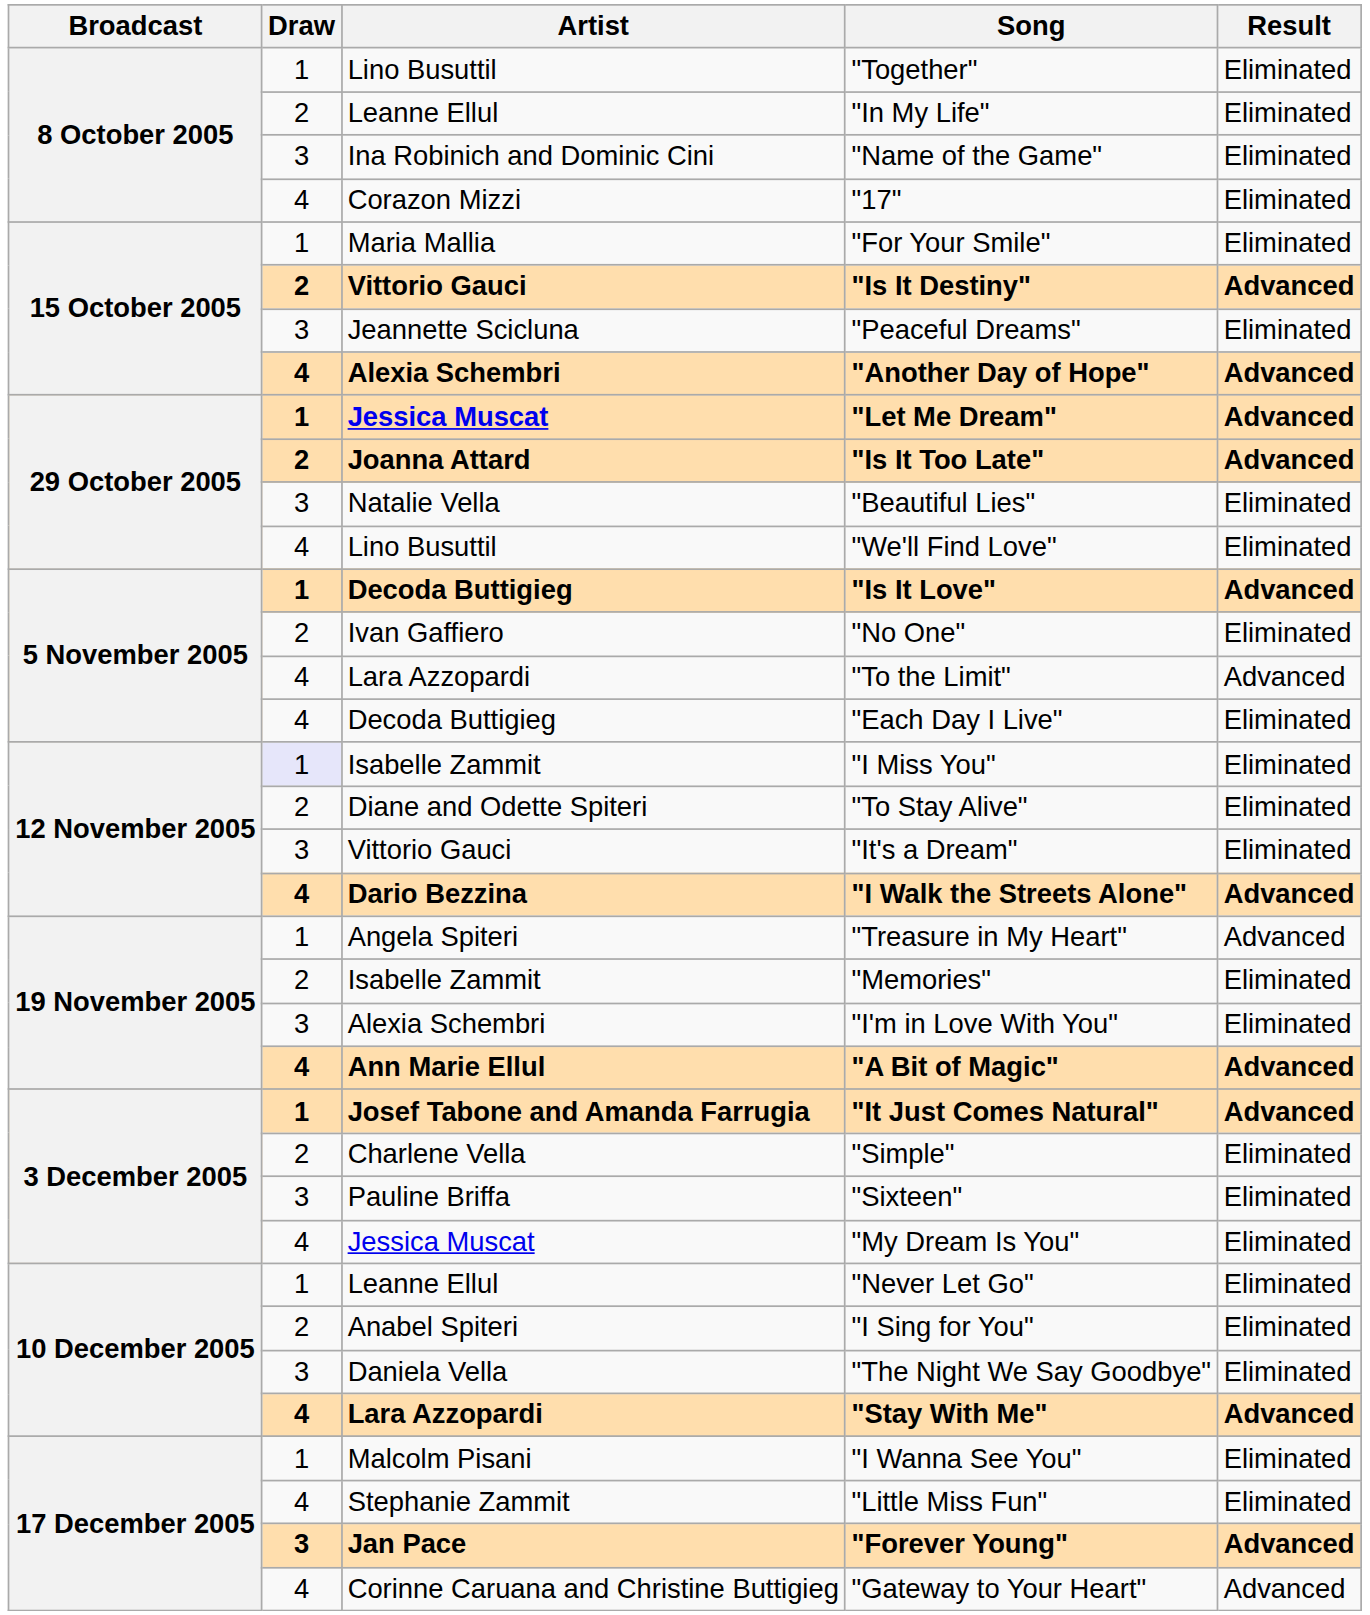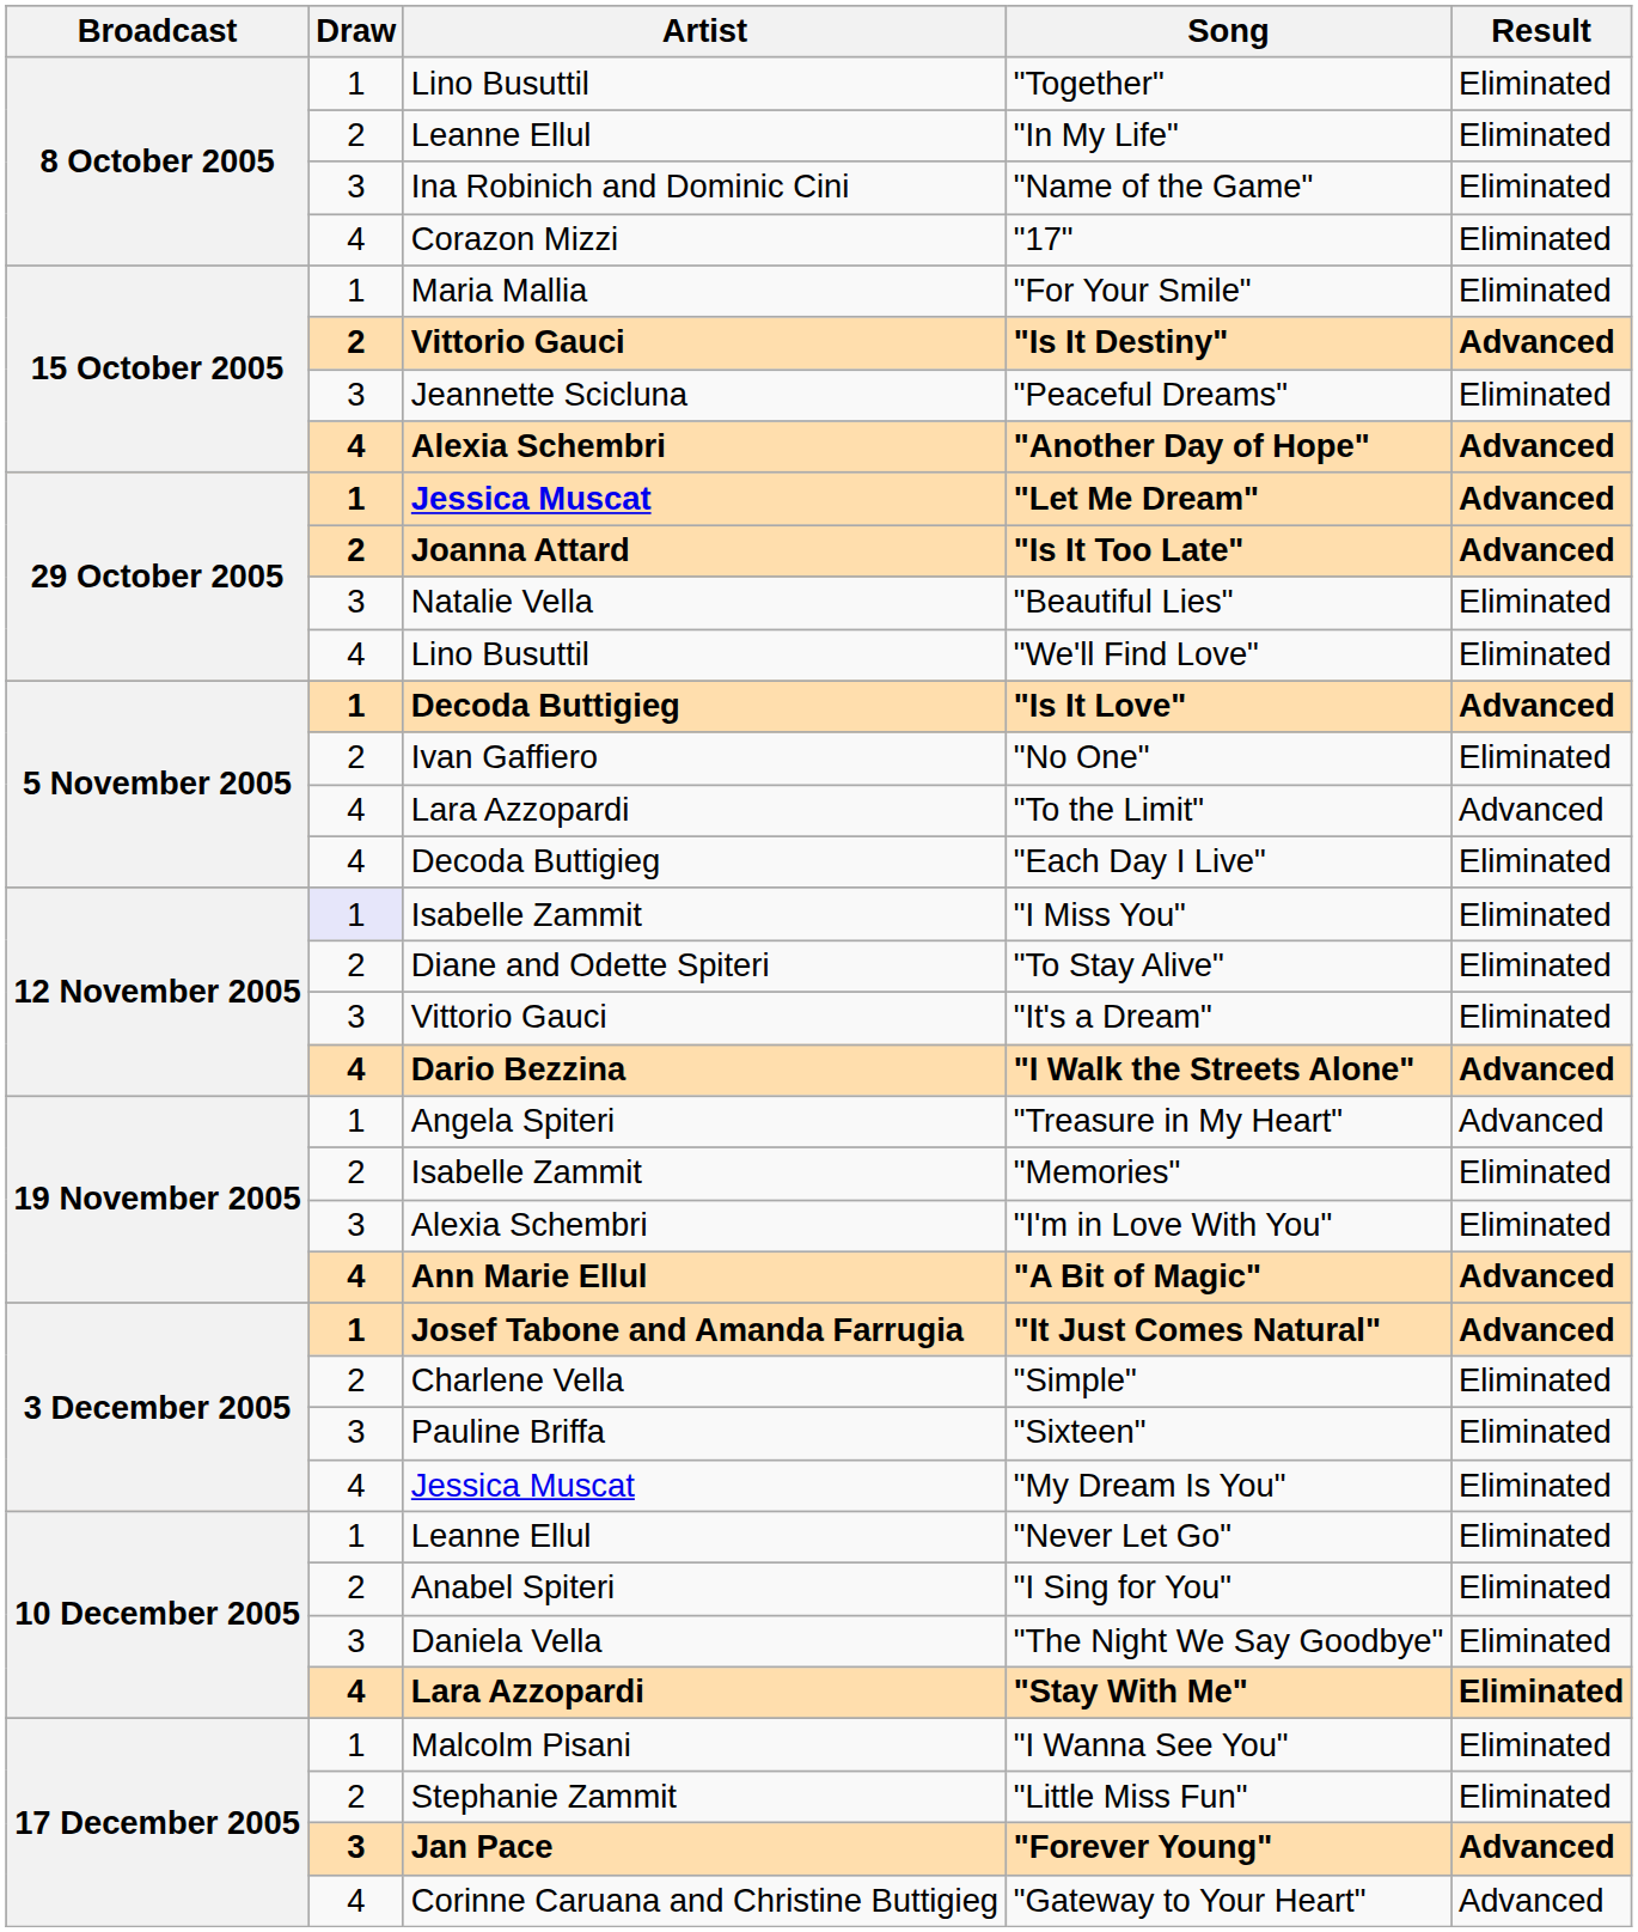 <table class="wikitable sortable plainrowheaders" style="margin: 1em auto 1em auto; text-align:center">
 <tr>
 <th>Broadcast</th>
 <th scope="col">Draw</th>
 <th scope="col">Artist</th>
 <th scope="col">Song</th>
 <th>Result</th>
 </tr>
 <tr>
 <th rowspan="4" scope="row">8 October 2005</th>
 <td>1</td>
 <td align="left">Lino Busuttil</td>
 <td align="left">"Together"</td>
 <td align="left">Eliminated</td>
 </tr>
 <tr>
 <td>2</td>
 <td align="left">Leanne Ellul</td>
 <td align="left">"In My Life"</td>
 <td align="left">Eliminated</td>
 </tr>
 <tr>
 <td>3</td>
 <td align="left">Ina Robinich and Dominic Cini</td>
 <td align="left">"Name of the Game"</td>
 <td align="left">Eliminated</td>
 </tr>
 <tr>
 <td>4</td>
 <td align="left">Corazon Mizzi</td>
 <td align="left">"17"</td>
 <td align="left">Eliminated</td>
 </tr>
 <tr>
 <th rowspan="4" scope="row">15 October 2005</th>
 <td>1</td>
 <td align="left">Maria Mallia</td>
 <td align="left">"For Your Smile"</td>
 <td align="left">Eliminated</td>
 </tr>
 <tr style="font-weight:bold; background:navajowhite;">
 <td>2</td>
 <td align="left">Vittorio Gauci</td>
 <td align="left">"Is It Destiny"</td>
 <td align="left">Advanced</td>
 </tr>
 <tr>
 <td>3</td>
 <td align="left">Jeannette Scicluna</td>
 <td align="left">"Peaceful Dreams"</td>
 <td align="left">Eliminated</td>
 </tr>
 <tr style="font-weight:bold; background:navajowhite;">
 <td>4</td>
 <td align="left">Alexia Schembri</td>
 <td align="left">"Another Day of Hope"</td>
 <td align="left">Advanced</td>
 </tr>
 <tr style="font-weight:bold; background:navajowhite;">
 <th rowspan="4" scope="row">29 October 2005</th>
 <td>1</td>
 <td align="left"><a href='#'>Jessica Muscat</a></td>
 <td align="left">"Let Me Dream"</td>
 <td align="left">Advanced</td>
 </tr>
 <tr style="font-weight:bold; background:navajowhite;">
 <td>2</td>
 <td align="left">Joanna Attard</td>
 <td align="left">"Is It Too Late"</td>
 <td align="left">Advanced</td>
 </tr>
 <tr>
 <td>3</td>
 <td align="left">Natalie Vella</td>
 <td align="left">"Beautiful Lies"</td>
 <td align="left">Eliminated</td>
 </tr>
 <tr>
 <td>4</td>
 <td align="left">Lino Busuttil</td>
 <td align="left">"We'll Find Love"</td>
 <td align="left">Eliminated</td>
 </tr>
 <tr style="font-weight:bold; background:navajowhite;">
 <th rowspan="4" scope="row">5 November 2005</th>
 <td>1</td>
 <td align="left">Decoda Buttigieg</td>
 <td align="left">"Is It Love"</td>
 <td align="left">Advanced</td>
 </tr>
 <tr>
 <td>2</td>
 <td align="left">Ivan Gaffiero</td>
 <td align="left">"No One"</td>
 <td align="left">Eliminated</td>
 </tr>
 <tr>
 <td>4</td>
 <td align="left">Lara Azzopardi</td>
 <td align="left">"To the Limit"</td>
 <td align="left">Advanced</td>
 </tr>
 <tr>
 <td>4</td>
 <td align="left">Decoda Buttigieg</td>
 <td align="left">"Each Day I Live"</td>
 <td align="left">Eliminated</td>
 </tr>
 <tr>
 <th rowspan="4" scope="row">12 November 2005</th>
 <td style="background: lavender;">1</td>
 <td align="left">Isabelle Zammit</td>
 <td align="left">"I Miss You"</td>
 <td align="left">Eliminated</td>
 </tr>
 <tr>
 <td>2</td>
 <td align="left">Diane and Odette Spiteri</td>
 <td align="left">"To Stay Alive"</td>
 <td align="left">Eliminated</td>
 </tr>
 <tr>
 <td>3</td>
 <td align="left">Vittorio Gauci</td>
 <td align="left">"It's a Dream"</td>
 <td align="left">Eliminated</td>
 </tr>
 <tr style="font-weight:bold; background:navajowhite;">
 <td>4</td>
 <td align="left">Dario Bezzina</td>
 <td align="left">"I Walk the Streets Alone"</td>
 <td align="left">Advanced</td>
 </tr>
 <tr>
 <th rowspan="4" scope="row">19 November 2005</th>
 <td>1</td>
 <td align="left">Angela Spiteri</td>
 <td align="left">"Treasure in My Heart"</td>
 <td align="left">Advanced</td>
 </tr>
 <tr>
 <td>2</td>
 <td align="left">Isabelle Zammit</td>
 <td align="left">"Memories"</td>
 <td align="left">Eliminated</td>
 </tr>
 <tr>
 <td>3</td>
 <td align="left">Alexia Schembri</td>
 <td align="left">"I'm in Love With You"</td>
 <td align="left">Eliminated</td>
 </tr>
 <tr style="font-weight:bold; background:navajowhite;">
 <td>4</td>
 <td align="left">Ann Marie Ellul</td>
 <td align="left">"A Bit of Magic"</td>
 <td align="left">Advanced</td>
 </tr>
 <tr style="font-weight:bold; background:navajowhite;">
 <th rowspan="4" scope="row">3 December 2005</th>
 <td>1</td>
 <td align="left">Josef Tabone and Amanda Farrugia</td>
 <td align="left">"It Just Comes Natural"</td>
 <td align="left">Advanced</td>
 </tr>
 <tr>
 <td>2</td>
 <td align="left">Charlene Vella</td>
 <td align="left">"Simple"</td>
 <td align="left">Eliminated</td>
 </tr>
 <tr>
 <td>3</td>
 <td align="left">Pauline Briffa</td>
 <td align="left">"Sixteen"</td>
 <td align="left">Eliminated</td>
 </tr>
 <tr>
 <td>4</td>
 <td align="left"><a href='#'>Jessica Muscat</a></td>
 <td align="left">"My Dream Is You"</td>
 <td align="left">Eliminated</td>
 </tr>
 <tr>
 <th rowspan="4" scope="row">10 December 2005</th>
 <td>1</td>
 <td align="left">Leanne Ellul</td>
 <td align="left">"Never Let Go"</td>
 <td align="left">Eliminated</td>
 </tr>
 <tr>
 <td>2</td>
 <td align="left">Anabel Spiteri</td>
 <td align="left">"I Sing for You"</td>
 <td align="left">Eliminated</td>
 </tr>
 <tr>
 <td>3</td>
 <td align="left">Daniela Vella</td>
 <td align="left">"The Night We Say Goodbye"</td>
 <td align="left">Eliminated</td>
 </tr>
 <tr style="font-weight:bold; background:navajowhite;">
 <td>4</td>
 <td align="left">Lara Azzopardi</td>
 <td align="left">"Stay With Me"</td>
-<td align="left">Advanced</td>
+<td align="left">Eliminated</td>
 </tr>
 <tr>
 <th rowspan="4" scope="row">17 December 2005</th>
 <td>1</td>
 <td align="left">Malcolm Pisani</td>
 <td align="left">"I Wanna See You"</td>
 <td align="left">Eliminated</td>
 </tr>
 <tr>
-<td>4</td>
+<td>2</td>
 <td align="left">Stephanie Zammit</td>
 <td align="left">"Little Miss Fun"</td>
 <td align="left">Eliminated</td>
 </tr>
 <tr style="font-weight:bold; background:navajowhite;">
 <td>3</td>
 <td align="left">Jan Pace</td>
 <td align="left">"Forever Young"</td>
 <td align="left">Advanced</td>
 </tr>
 <tr>
 <td>4</td>
 <td align="left">Corinne Caruana and Christine Buttigieg</td>
 <td align="left">"Gateway to Your Heart"</td>
 <td align="left">Advanced</td>
 </tr>
 </table>
